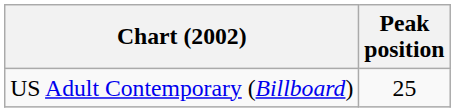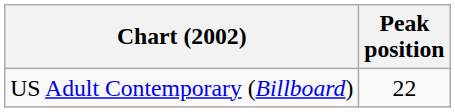 <table class="wikitable">
 <tr>
 <th align="center">Chart (2002)</th>
 <th align="center">Peak<br>position</th>
 </tr>
 <tr>
 <td align="left">US <a href='#'>Adult Contemporary</a> (<em><a href='#'>Billboard</a></em>)</td>
-<td align="center">25</td>
+<td align="center">22</td>
 </tr>
 </table>
